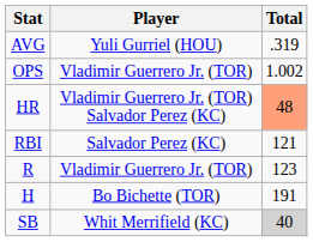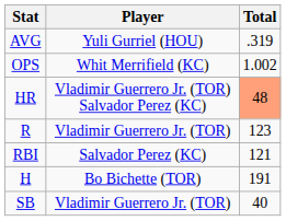 <table class="wikitable" style="text-align:center;">
 <tr>
 <th style="width:15%;">Stat</th>
 <th>Player</th>
 <th style="width:15%;">Total</th>
 </tr>
 <tr>
 <td><a href='#'>AVG</a></td>
 <td><a href='#'>Yuli Gurriel</a> (<a href='#'>HOU</a>)</td>
 <td>.319</td>
 </tr>
 <tr>
 <td><a href='#'>OPS</a></td>
-<td><a href='#'>Vladimir Guerrero Jr.</a> (<a href='#'>TOR</a>)</td>
+<td><a href='#'>Whit Merrifield</a> (<a href='#'>KC</a>)</td>
 <td>1.002</td>
 </tr>
 <tr>
 <td><a href='#'>HR</a></td>
 <td><a href='#'>Vladimir Guerrero Jr.</a> (<a href='#'>TOR</a>)<br><a href='#'>Salvador Perez</a> (<a href='#'>KC</a>)</td>
 <td style="background: lightsalmon;">48</td>
 </tr>
 <tr>
+<td><a href='#'>R</a></td>
+<td><a href='#'>Vladimir Guerrero Jr.</a> (<a href='#'>TOR</a>)</td>
+<td>123</td>
+</tr>
+<tr>
 <td><a href='#'>RBI</a></td>
 <td><a href='#'>Salvador Perez</a> (<a href='#'>KC</a>)</td>
 <td>121</td>
-</tr>
-<tr>
-<td><a href='#'>R</a></td>
-<td><a href='#'>Vladimir Guerrero Jr.</a> (<a href='#'>TOR</a>)</td>
-<td>123</td>
 </tr>
 <tr>
 <td><a href='#'>H</a></td>
 <td><a href='#'>Bo Bichette</a> (<a href='#'>TOR</a>)</td>
 <td>191</td>
 </tr>
 <tr>
 <td><a href='#'>SB</a></td>
-<td><a href='#'>Whit Merrifield</a> (<a href='#'>KC</a>)</td>
-<td style="background: lightgrey;">40</td>
+<td><a href='#'>Vladimir Guerrero Jr.</a> (<a href='#'>TOR</a>)</td>
+<td>40</td>
 </tr>
 </table>
